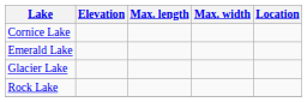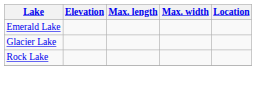 <table class="wikitable sortable">
 <tr>
 <th><a href='#'>Lake</a></th>
 <th><a href='#'>Elevation</a></th>
 <th><a href='#'>Max. length</a></th>
 <th><a href='#'>Max. width</a></th>
 <th><a href='#'>Location</a></th>
-</tr>
-<tr>
-<td><a href='#'>Cornice Lake</a></td>
-<td></td>
-<td></td>
-<td></td>
-<td></td>
 </tr>
 <tr>
 <td><a href='#'>Emerald Lake</a></td>
 <td></td>
 <td></td>
 <td></td>
 <td></td>
 </tr>
 <tr>
 <td><a href='#'>Glacier Lake</a></td>
 <td></td>
 <td></td>
 <td></td>
 <td></td>
 </tr>
 <tr>
 <td><a href='#'>Rock Lake</a></td>
 <td></td>
 <td></td>
 <td></td>
 <td></td>
 </tr>
 <tr>
 </tr>
 </table>
